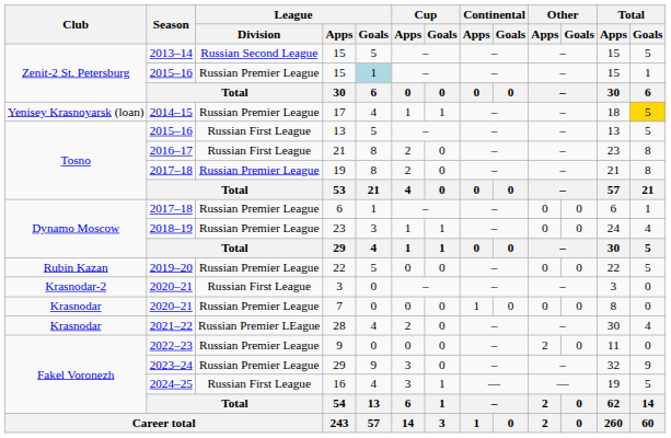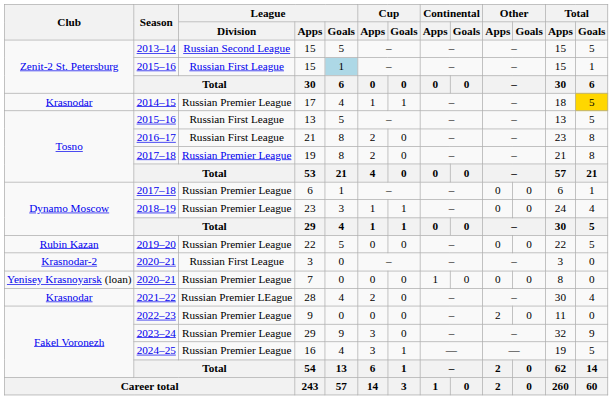 <table class="wikitable" style="text-align: center;">
 <tr>
 <th rowspan=2>Club</th>
 <th rowspan=2>Season</th>
 <th colspan=3>League</th>
 <th colspan=2>Cup</th>
 <th colspan=2>Continental</th>
 <th colspan=2>Other</th>
 <th colspan=2>Total</th>
 </tr>
 <tr>
 <th>Division</th>
 <th>Apps</th>
 <th>Goals</th>
 <th>Apps</th>
 <th>Goals</th>
 <th>Apps</th>
 <th>Goals</th>
 <th>Apps</th>
 <th>Goals</th>
 <th>Apps</th>
 <th>Goals</th>
 </tr>
 <tr>
 <td rowspan="3"><a href='#'>Zenit-2 St. Petersburg</a></td>
 <td><a href='#'>2013–14</a></td>
 <td><a href='#'>Russian Second League</a></td>
 <td>15</td>
 <td>5</td>
 <td colspan=2>–</td>
 <td colspan=2>–</td>
 <td colspan=2>–</td>
 <td>15</td>
 <td>5</td>
 </tr>
 <tr>
 <td><a href='#'>2015–16</a></td>
-<td>Russian Premier League</td>
+<td><a href='#'>Russian First League</a></td>
 <td>15</td>
 <td style="background: lightblue;">1</td>
 <td colspan=2>–</td>
 <td colspan=2>–</td>
 <td colspan=2>–</td>
 <td>15</td>
 <td>1</td>
 </tr>
 <tr>
 <th colspan=2>Total</th>
 <th>30</th>
 <th>6</th>
 <th>0</th>
 <th>0</th>
 <th>0</th>
 <th>0</th>
 <th colspan=2>–</th>
 <th>30</th>
 <th>6</th>
 </tr>
 <tr>
-<td><a href='#'>Yenisey Krasnoyarsk</a> (loan)</td>
+<td><a href='#'>Krasnodar</a></td>
 <td><a href='#'>2014–15</a></td>
 <td>Russian Premier League</td>
 <td>17</td>
 <td>4</td>
 <td>1</td>
 <td>1</td>
 <td colspan=2>–</td>
 <td colspan=2>–</td>
 <td>18</td>
 <td style="background: gold;">5</td>
 </tr>
 <tr>
 <td rowspan="4"><a href='#'>Tosno</a></td>
 <td><a href='#'>2015–16</a></td>
 <td>Russian First League</td>
 <td>13</td>
 <td>5</td>
 <td colspan=2>–</td>
 <td colspan=2>–</td>
 <td colspan=2>–</td>
 <td>13</td>
 <td>5</td>
 </tr>
 <tr>
 <td><a href='#'>2016–17</a></td>
 <td>Russian First League</td>
 <td>21</td>
 <td>8</td>
 <td>2</td>
 <td>0</td>
 <td colspan=2>–</td>
 <td colspan=2>–</td>
 <td>23</td>
 <td>8</td>
 </tr>
 <tr>
 <td><a href='#'>2017–18</a></td>
 <td><a href='#'>Russian Premier League</a></td>
 <td>19</td>
 <td>8</td>
 <td>2</td>
 <td>0</td>
 <td colspan=2>–</td>
 <td colspan=2>–</td>
 <td>21</td>
 <td>8</td>
 </tr>
 <tr>
 <th colspan=2>Total</th>
 <th>53</th>
 <th>21</th>
 <th>4</th>
 <th>0</th>
 <th>0</th>
 <th>0</th>
 <th colspan=2>–</th>
 <th>57</th>
 <th>21</th>
 </tr>
 <tr>
 <td rowspan="3"><a href='#'>Dynamo Moscow</a></td>
 <td><a href='#'>2017–18</a></td>
 <td>Russian Premier League</td>
 <td>6</td>
 <td>1</td>
 <td colspan=2>–</td>
 <td colspan=2>–</td>
 <td>0</td>
 <td>0</td>
 <td>6</td>
 <td>1</td>
 </tr>
 <tr>
 <td><a href='#'>2018–19</a></td>
 <td>Russian Premier League</td>
 <td>23</td>
 <td>3</td>
 <td>1</td>
 <td>1</td>
 <td colspan=2>–</td>
 <td>0</td>
 <td>0</td>
 <td>24</td>
 <td>4</td>
 </tr>
 <tr>
 <th colspan=2>Total</th>
 <th>29</th>
 <th>4</th>
 <th>1</th>
 <th>1</th>
 <th>0</th>
 <th>0</th>
 <th colspan=2>–</th>
 <th>30</th>
 <th>5</th>
 </tr>
 <tr>
 <td><a href='#'>Rubin Kazan</a></td>
 <td><a href='#'>2019–20</a></td>
 <td>Russian Premier League</td>
 <td>22</td>
 <td>5</td>
 <td>0</td>
 <td>0</td>
 <td colspan=2>–</td>
 <td>0</td>
 <td>0</td>
 <td>22</td>
 <td>5</td>
 </tr>
 <tr>
 <td><a href='#'>Krasnodar-2</a></td>
 <td><a href='#'>2020–21</a></td>
 <td>Russian First League</td>
 <td>3</td>
 <td>0</td>
 <td colspan=2>–</td>
 <td colspan=2>–</td>
 <td colspan=2>–</td>
 <td>3</td>
 <td>0</td>
 </tr>
 <tr>
-<td><a href='#'>Krasnodar</a></td>
+<td><a href='#'>Yenisey Krasnoyarsk</a> (loan)</td>
 <td><a href='#'>2020–21</a></td>
 <td>Russian Premier League</td>
 <td>7</td>
 <td>0</td>
 <td>0</td>
 <td>0</td>
 <td>1</td>
 <td>0</td>
 <td>0</td>
 <td>0</td>
 <td>8</td>
 <td>0</td>
 </tr>
 <tr>
 <td><a href='#'>Krasnodar</a></td>
 <td><a href='#'>2021–22</a></td>
 <td>Russian Premier LEague</td>
 <td>28</td>
 <td>4</td>
 <td>2</td>
 <td>0</td>
 <td colspan=2>–</td>
 <td colspan=2>–</td>
 <td>30</td>
 <td>4</td>
 </tr>
 <tr>
 <td rowspan="4"><a href='#'>Fakel Voronezh</a></td>
 <td><a href='#'>2022–23</a></td>
 <td>Russian Premier League</td>
 <td>9</td>
 <td>0</td>
 <td>0</td>
 <td>0</td>
 <td colspan=2>–</td>
 <td>2</td>
 <td>0</td>
 <td>11</td>
 <td>0</td>
 </tr>
 <tr>
 <td><a href='#'>2023–24</a></td>
 <td>Russian Premier League</td>
 <td>29</td>
 <td>9</td>
 <td>3</td>
 <td>0</td>
 <td colspan=2>–</td>
 <td colspan=2>–</td>
 <td>32</td>
 <td>9</td>
 </tr>
 <tr>
 <td><a href='#'>2024–25</a></td>
-<td>Russian First League</td>
+<td>Russian Premier League</td>
 <td>16</td>
 <td>4</td>
 <td>3</td>
 <td>1</td>
 <td colspan="2">—</td>
 <td colspan="2">—</td>
 <td>19</td>
 <td>5</td>
 </tr>
 <tr>
 <th colspan="2">Total</th>
 <th>54</th>
 <th>13</th>
 <th>6</th>
 <th>1</th>
 <th colspan=2>–</th>
 <th>2</th>
 <th>0</th>
 <th>62</th>
 <th>14</th>
 </tr>
 <tr>
 <th colspan="3">Career total</th>
 <th>243</th>
 <th>57</th>
 <th>14</th>
 <th>3</th>
 <th>1</th>
 <th>0</th>
 <th>2</th>
 <th>0</th>
 <th>260</th>
 <th>60</th>
 </tr>
 </table>
